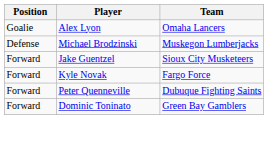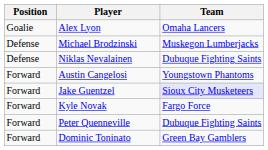 <table class="wikitable" style="text-align:left">
 <tr>
 <th bgcolor="#DDDDFF" width="20%">Position</th>
 <th bgcolor="#DDDDFF" width="40%">Player</th>
 <th bgcolor="#DDDDFF" width="40%">Team</th>
 </tr>
 <tr>
 <td>Goalie</td>
 <td><a href='#'>Alex Lyon</a></td>
 <td><a href='#'>Omaha Lancers</a></td>
 </tr>
 <tr>
 <td>Defense</td>
 <td><a href='#'>Michael Brodzinski</a></td>
 <td><a href='#'>Muskegon Lumberjacks</a></td>
 </tr>
 <tr>
+<td>Defense</td>
+<td><a href='#'>Niklas Nevalainen</a></td>
+<td><a href='#'>Dubuque Fighting Saints</a></td>
+</tr>
+<tr>
+<td>Forward</td>
+<td><a href='#'>Austin Cangelosi</a></td>
+<td><a href='#'>Youngstown Phantoms</a></td>
+</tr>
+<tr>
 <td>Forward</td>
 <td><a href='#'>Jake Guentzel</a></td>
-<td><a href='#'>Sioux City Musketeers</a></td>
+<td style="background: lavender;"><a href='#'>Sioux City Musketeers</a></td>
 </tr>
 <tr>
 <td>Forward</td>
 <td><a href='#'>Kyle Novak</a></td>
 <td><a href='#'>Fargo Force</a></td>
 </tr>
 <tr>
 <td>Forward</td>
 <td><a href='#'>Peter Quenneville</a></td>
 <td><a href='#'>Dubuque Fighting Saints</a></td>
 </tr>
 <tr>
 <td>Forward</td>
 <td><a href='#'>Dominic Toninato</a></td>
 <td><a href='#'>Green Bay Gamblers</a></td>
 </tr>
 </table>
